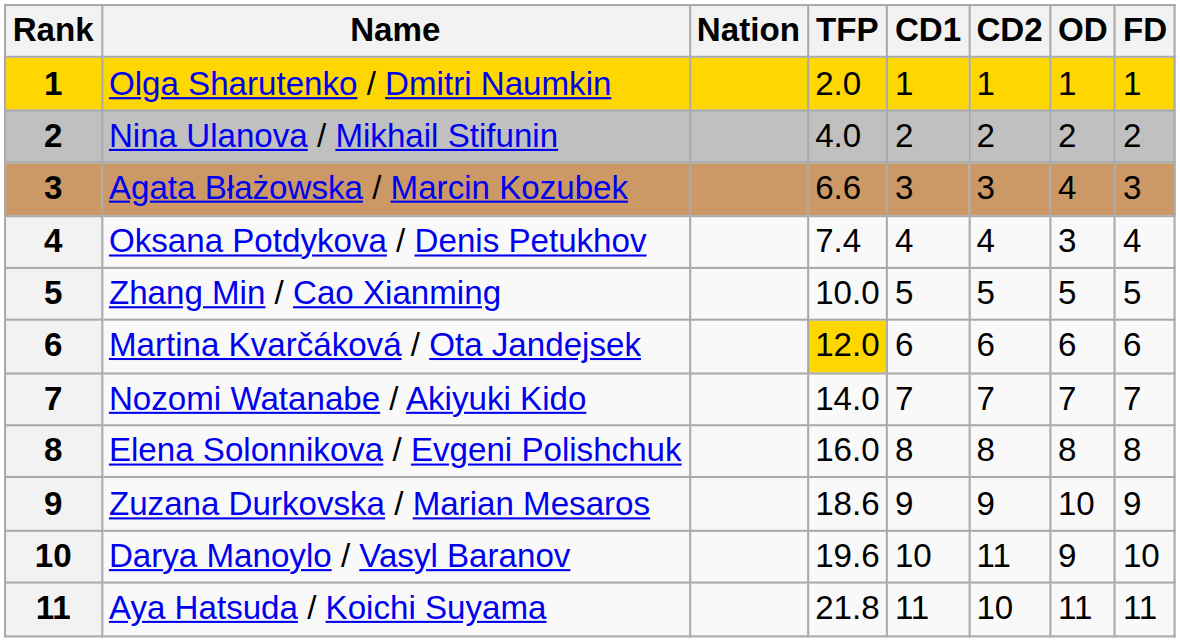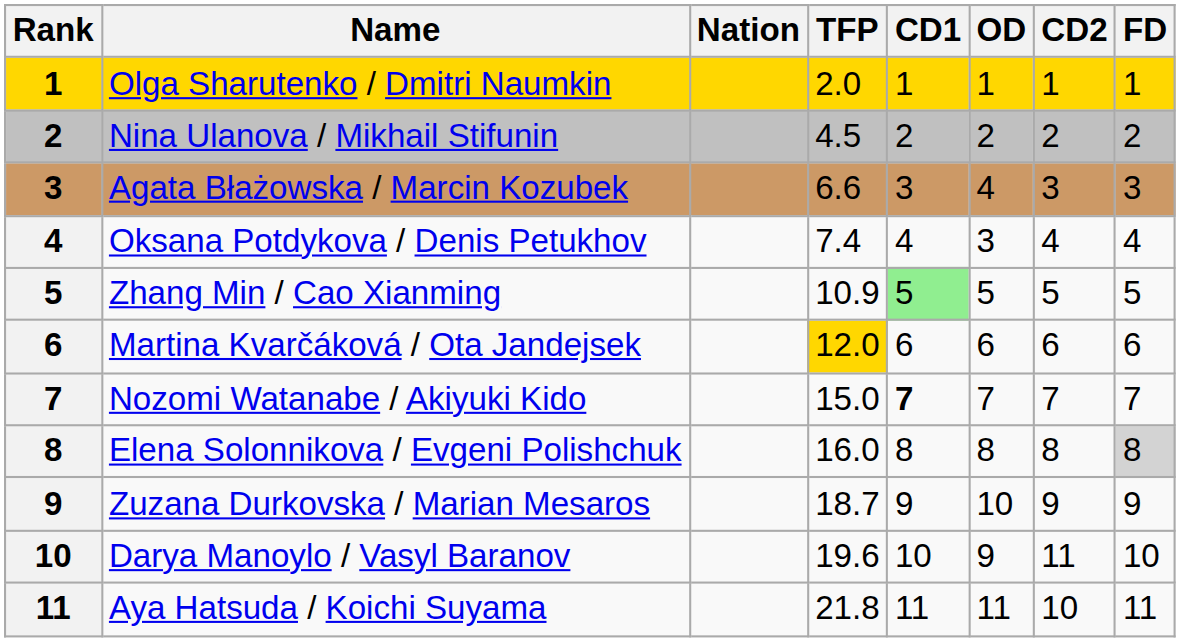 <table class="wikitable sortable">
 <tr>
 <th>Rank</th>
 <th>Name</th>
 <th>Nation</th>
 <th>TFP</th>
 <th>CD1</th>
+<th>OD</th>
 <th>CD2</th>
-<th>OD</th>
 <th>FD</th>
 </tr>
 <tr bgcolor="gold">
 <td align="center"><strong>1</strong></td>
 <td><a href='#'>Olga Sharutenko</a> / <a href='#'>Dmitri Naumkin</a></td>
 <td></td>
 <td>2.0</td>
 <td>1</td>
 <td>1</td>
 <td>1</td>
 <td>1</td>
 </tr>
 <tr bgcolor="silver">
 <td align="center"><strong>2</strong></td>
 <td><a href='#'>Nina Ulanova</a> / <a href='#'>Mikhail Stifunin</a></td>
 <td></td>
-<td>4.0</td>
+<td>4.5</td>
 <td>2</td>
 <td>2</td>
 <td>2</td>
 <td>2</td>
 </tr>
 <tr bgcolor="cc9966">
 <td align="center"><strong>3</strong></td>
 <td><a href='#'>Agata Błażowska</a> / <a href='#'>Marcin Kozubek</a></td>
 <td></td>
 <td>6.6</td>
 <td>3</td>
+<td>4</td>
 <td>3</td>
-<td>4</td>
 <td>3</td>
 </tr>
 <tr>
 <th>4</th>
 <td><a href='#'>Oksana Potdykova</a> / <a href='#'>Denis Petukhov</a></td>
 <td></td>
 <td>7.4</td>
 <td>4</td>
+<td>3</td>
 <td>4</td>
-<td>3</td>
 <td>4</td>
 </tr>
 <tr>
 <th>5</th>
 <td><a href='#'>Zhang Min</a> / <a href='#'>Cao Xianming</a></td>
 <td></td>
-<td>10.0</td>
-<td>5</td>
+<td>10.9</td>
+<td style="background: lightgreen;">5</td>
 <td>5</td>
 <td>5</td>
 <td>5</td>
 </tr>
 <tr>
 <th>6</th>
 <td><a href='#'>Martina Kvarčáková</a> / <a href='#'>Ota Jandejsek</a></td>
 <td></td>
 <td style="background: gold;">12.0</td>
 <td>6</td>
 <td>6</td>
 <td>6</td>
 <td>6</td>
 </tr>
 <tr>
 <th>7</th>
 <td><a href='#'>Nozomi Watanabe</a> / <a href='#'>Akiyuki Kido</a></td>
 <td></td>
-<td>14.0</td>
-<td>7</td>
+<td>15.0</td>
+<td><strong>7</strong></td>
 <td>7</td>
 <td>7</td>
 <td>7</td>
 </tr>
 <tr>
 <th>8</th>
 <td><a href='#'>Elena Solonnikova</a> / <a href='#'>Evgeni Polishchuk</a></td>
 <td></td>
 <td>16.0</td>
 <td>8</td>
 <td>8</td>
 <td>8</td>
-<td>8</td>
+<td style="background: lightgrey;">8</td>
 </tr>
 <tr>
 <th>9</th>
 <td><a href='#'>Zuzana Durkovska</a> / <a href='#'>Marian Mesaros</a></td>
 <td></td>
-<td>18.6</td>
-<td>9</td>
+<td>18.7</td>
 <td>9</td>
 <td>10</td>
+<td>9</td>
 <td>9</td>
 </tr>
 <tr>
 <th>10</th>
 <td><a href='#'>Darya Manoylo</a> / <a href='#'>Vasyl Baranov</a></td>
 <td></td>
 <td>19.6</td>
 <td>10</td>
+<td>9</td>
 <td>11</td>
-<td>9</td>
 <td>10</td>
 </tr>
 <tr>
 <th>11</th>
 <td><a href='#'>Aya Hatsuda</a> / <a href='#'>Koichi Suyama</a></td>
 <td></td>
 <td>21.8</td>
 <td>11</td>
+<td>11</td>
 <td>10</td>
-<td>11</td>
 <td>11</td>
 </tr>
 </table>
